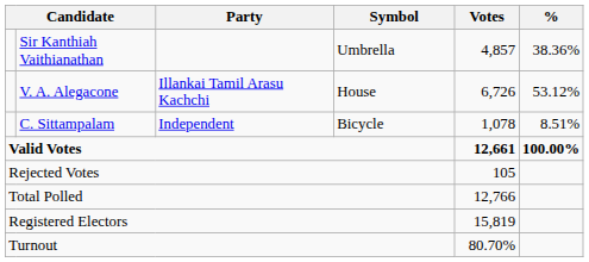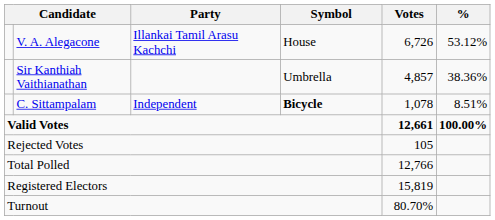 <table class="wikitable" border="1" style="text-align:right;">
 <tr>
 <th align=left colspan=2 width="180">Candidate</th>
 <th align=left width="180">Party</th>
 <th align=left width="120">Symbol</th>
 <th align=left width="60">Votes</th>
 <th align=left width="60">%</th>
-</tr>
-<tr>
-<td></td>
-<td align=left><a href='#'>Sir Kanthiah Vaithianathan</a></td>
-<td></td>
-<td align=left>Umbrella</td>
-<td>4,857</td>
-<td>38.36%</td>
 </tr>
 <tr>
 <td bgcolor=> </td>
 <td align=left><a href='#'>V. A. Alegacone</a></td>
 <td align=left><a href='#'>Illankai Tamil Arasu Kachchi</a></td>
 <td align=left>House</td>
 <td>6,726</td>
 <td>53.12%</td>
 </tr>
 <tr>
 <td></td>
+<td align=left><a href='#'>Sir Kanthiah Vaithianathan</a></td>
+<td></td>
+<td align=left>Umbrella</td>
+<td>4,857</td>
+<td>38.36%</td>
+</tr>
+<tr>
+<td></td>
 <td align=left><a href='#'>C. Sittampalam</a></td>
 <td align=left><a href='#'>Independent</a></td>
-<td align=left>Bicycle</td>
+<td align=left><strong>Bicycle</strong></td>
 <td>1,078</td>
 <td>8.51%</td>
 </tr>
 <tr>
 <td align=left colspan=4><strong>Valid Votes</strong></td>
 <td><strong>12,661</strong></td>
 <td><strong>100.00%</strong></td>
 </tr>
 <tr>
 <td align=left colspan=4>Rejected Votes</td>
 <td>105</td>
 <td></td>
 </tr>
 <tr>
 <td align=left colspan=4>Total Polled</td>
 <td>12,766</td>
 <td></td>
 </tr>
 <tr>
 <td align=left colspan=4>Registered Electors</td>
 <td>15,819</td>
 <td></td>
 </tr>
 <tr>
 <td align=left colspan=4>Turnout</td>
 <td>80.70%</td>
 </tr>
 </table>
